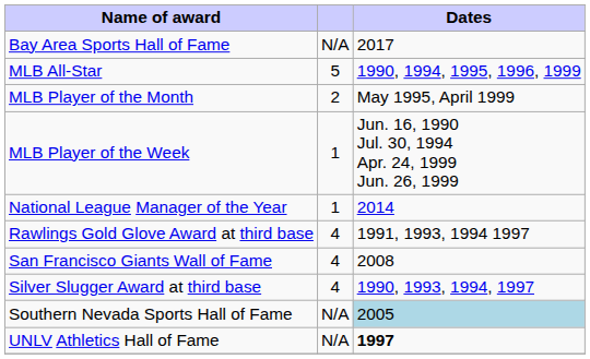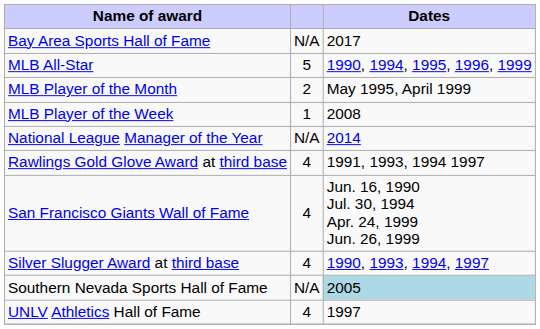 <table class="wikitable">
 <tr>
 <th style="background:#ccf;">Name of award</th>
 <th style="background:#ccf;"></th>
 <th style="background:#ccf;">Dates</th>
 </tr>
 <tr>
 <td><a href='#'>Bay Area Sports Hall of Fame</a></td>
 <td style="text-align:center;">N/A</td>
 <td>2017</td>
 </tr>
 <tr>
 <td><a href='#'>MLB All-Star</a></td>
 <td style="text-align:center;">5</td>
 <td><a href='#'>1990</a>, <a href='#'>1994</a>, <a href='#'>1995</a>, <a href='#'>1996</a>, <a href='#'>1999</a></td>
 </tr>
 <tr>
 <td><a href='#'>MLB Player of the Month</a></td>
 <td style="text-align:center;">2</td>
 <td>May 1995, April 1999</td>
 </tr>
 <tr>
 <td><a href='#'>MLB Player of the Week</a></td>
 <td style="text-align:center;">1</td>
-<td>Jun. 16, 1990<br> Jul. 30, 1994<br> Apr. 24, 1999<br> Jun. 26, 1999<br></td>
+<td>2008</td>
 </tr>
 <tr>
 <td><a href='#'>National League</a> <a href='#'>Manager of the Year</a></td>
-<td style="text-align:center;">1</td>
+<td style="text-align:center;">N/A</td>
 <td><a href='#'>2014</a></td>
 </tr>
 <tr>
 <td><a href='#'>Rawlings Gold Glove Award</a> at <a href='#'>third base</a></td>
 <td style="text-align:center;">4</td>
 <td>1991, 1993, 1994 1997</td>
 </tr>
 <tr>
 <td><a href='#'>San Francisco Giants Wall of Fame</a></td>
 <td style="text-align:center;">4</td>
-<td>2008</td>
+<td>Jun. 16, 1990<br> Jul. 30, 1994<br> Apr. 24, 1999<br> Jun. 26, 1999<br></td>
 </tr>
 <tr>
 <td><a href='#'>Silver Slugger Award</a> at <a href='#'>third base</a></td>
 <td style="text-align:center;">4</td>
 <td><a href='#'>1990</a>, <a href='#'>1993</a>, <a href='#'>1994</a>, <a href='#'>1997</a></td>
 </tr>
 <tr>
 <td>Southern Nevada Sports Hall of Fame</td>
 <td style="text-align:center;">N/A</td>
 <td style="background: lightblue;">2005</td>
 </tr>
 <tr>
 <td><a href='#'>UNLV</a> <a href='#'>Athletics</a> Hall of Fame</td>
-<td style="text-align:center;">N/A</td>
-<td><strong>1997</strong></td>
+<td style="text-align:center;">4</td>
+<td>1997</td>
 </tr>
 <tr>
 </tr>
 </table>
